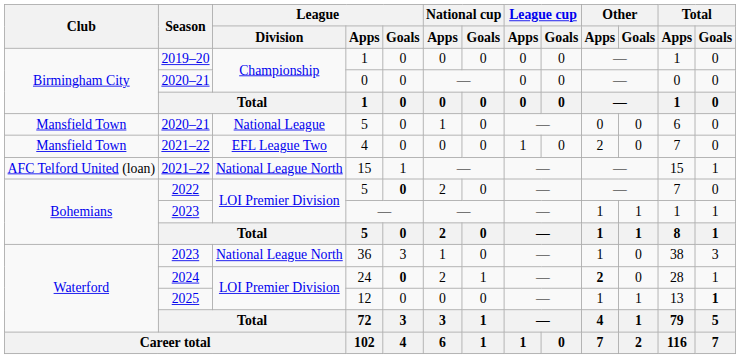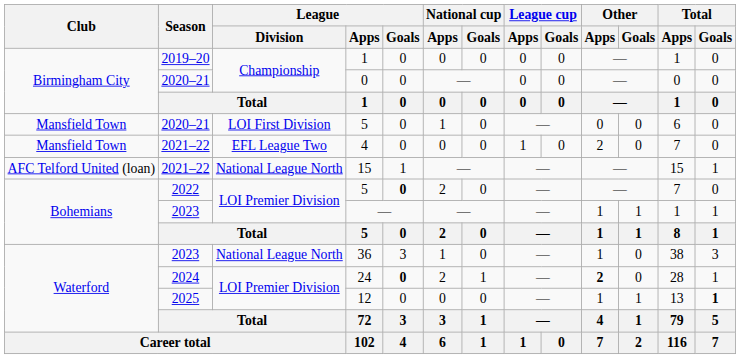 <table class="wikitable" style=text-align:center>
 <tr>
 <th rowspan="2">Club</th>
 <th rowspan="2">Season</th>
 <th colspan="3">League</th>
 <th colspan="2">National cup</th>
 <th colspan="2"><a href='#'>League cup</a></th>
 <th colspan="2">Other</th>
 <th colspan="2">Total</th>
 </tr>
 <tr>
 <th>Division</th>
 <th>Apps</th>
 <th>Goals</th>
 <th>Apps</th>
 <th>Goals</th>
 <th>Apps</th>
 <th>Goals</th>
 <th>Apps</th>
 <th>Goals</th>
 <th>Apps</th>
 <th>Goals</th>
 </tr>
 <tr>
 <td rowspan="3"><a href='#'>Birmingham City</a></td>
 <td><a href='#'>2019–20</a></td>
 <td rowspan="2"><a href='#'>Championship</a></td>
 <td>1</td>
 <td>0</td>
 <td>0</td>
 <td>0</td>
 <td>0</td>
 <td>0</td>
 <td colspan="2">—</td>
 <td>1</td>
 <td>0</td>
 </tr>
 <tr>
 <td><a href='#'>2020–21</a></td>
 <td>0</td>
 <td>0</td>
 <td colspan="2">—</td>
 <td>0</td>
 <td>0</td>
 <td colspan="2">—</td>
 <td>0</td>
 <td>0</td>
 </tr>
 <tr>
 <th colspan="2">Total</th>
 <th>1</th>
 <th>0</th>
 <th>0</th>
 <th>0</th>
 <th>0</th>
 <th>0</th>
 <th colspan="2">—</th>
 <th>1</th>
 <th>0</th>
 </tr>
 <tr>
 <td><a href='#'>Mansfield Town</a></td>
 <td><a href='#'>2020–21</a></td>
-<td><a href='#'>National League</a></td>
+<td><a href='#'>LOI First Division</a></td>
 <td>5</td>
 <td>0</td>
 <td>1</td>
 <td>0</td>
 <td colspan="2">—</td>
 <td>0</td>
 <td>0</td>
 <td>6</td>
 <td>0</td>
 </tr>
 <tr>
 <td><a href='#'>Mansfield Town</a></td>
 <td><a href='#'>2021–22</a></td>
 <td><a href='#'>EFL League Two</a></td>
 <td>4</td>
 <td>0</td>
 <td>0</td>
 <td>0</td>
 <td>1</td>
 <td>0</td>
 <td>2</td>
 <td>0</td>
 <td>7</td>
 <td>0</td>
 </tr>
 <tr>
 <td><a href='#'>AFC Telford United</a> (loan)</td>
 <td><a href='#'>2021–22</a></td>
 <td><a href='#'>National League North</a></td>
 <td>15</td>
 <td>1</td>
 <td colspan="2">—</td>
 <td colspan="2">—</td>
 <td colspan="2">—</td>
 <td>15</td>
 <td>1</td>
 </tr>
 <tr>
 <td rowspan="3"><a href='#'>Bohemians</a></td>
 <td><a href='#'>2022</a></td>
 <td rowspan="2"><a href='#'>LOI Premier Division</a></td>
 <td>5</td>
 <td><strong>0</strong></td>
 <td>2</td>
 <td>0</td>
 <td colspan="2">—</td>
 <td colspan="2">—</td>
 <td>7</td>
 <td>0</td>
 </tr>
 <tr>
 <td><a href='#'>2023</a></td>
 <td colspan="2">—</td>
 <td colspan="2">—</td>
 <td colspan="2">—</td>
 <td>1</td>
 <td>1</td>
 <td>1</td>
 <td>1</td>
 </tr>
 <tr>
 <th colspan="2">Total</th>
 <th>5</th>
 <th>0</th>
 <th>2</th>
 <th>0</th>
 <th colspan="2">—</th>
 <th>1</th>
 <th>1</th>
 <th>8</th>
 <th>1</th>
 </tr>
 <tr>
 <td rowspan="4"><a href='#'>Waterford</a></td>
 <td><a href='#'>2023</a></td>
 <td><a href='#'>National League North</a></td>
 <td>36</td>
 <td>3</td>
 <td>1</td>
 <td>0</td>
 <td colspan="2">—</td>
 <td>1</td>
 <td>0</td>
 <td>38</td>
 <td>3</td>
 </tr>
 <tr>
 <td><a href='#'>2024</a></td>
 <td rowspan="2"><a href='#'>LOI Premier Division</a></td>
 <td>24</td>
 <td><strong>0</strong></td>
 <td>2</td>
 <td>1</td>
 <td colspan="2">—</td>
 <td><strong>2</strong></td>
 <td>0</td>
 <td>28</td>
 <td>1</td>
 </tr>
 <tr>
 <td><a href='#'>2025</a></td>
 <td>12</td>
 <td>0</td>
 <td>0</td>
 <td>0</td>
 <td colspan="2">—</td>
 <td>1</td>
 <td>1</td>
 <td>13</td>
 <td><strong>1</strong></td>
 </tr>
 <tr>
 <th colspan="2">Total</th>
 <th>72</th>
 <th>3</th>
 <th>3</th>
 <th>1</th>
 <th colspan="2">—</th>
 <th>4</th>
 <th>1</th>
 <th>79</th>
 <th>5</th>
 </tr>
 <tr>
 <th colspan="3">Career total</th>
 <th>102</th>
 <th>4</th>
 <th>6</th>
 <th>1</th>
 <th>1</th>
 <th>0</th>
 <th>7</th>
 <th>2</th>
 <th>116</th>
 <th>7</th>
 </tr>
 </table>
